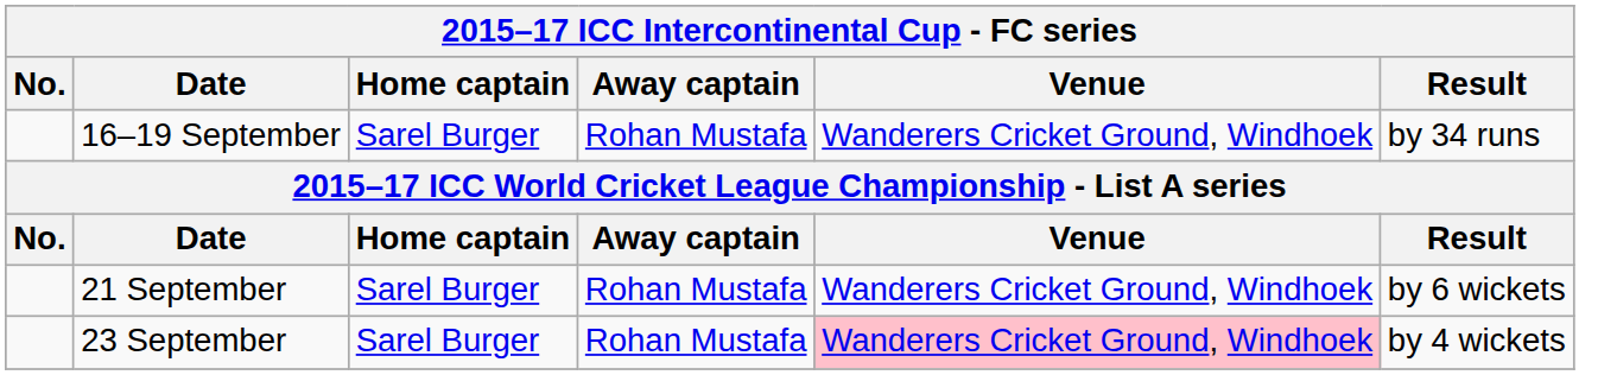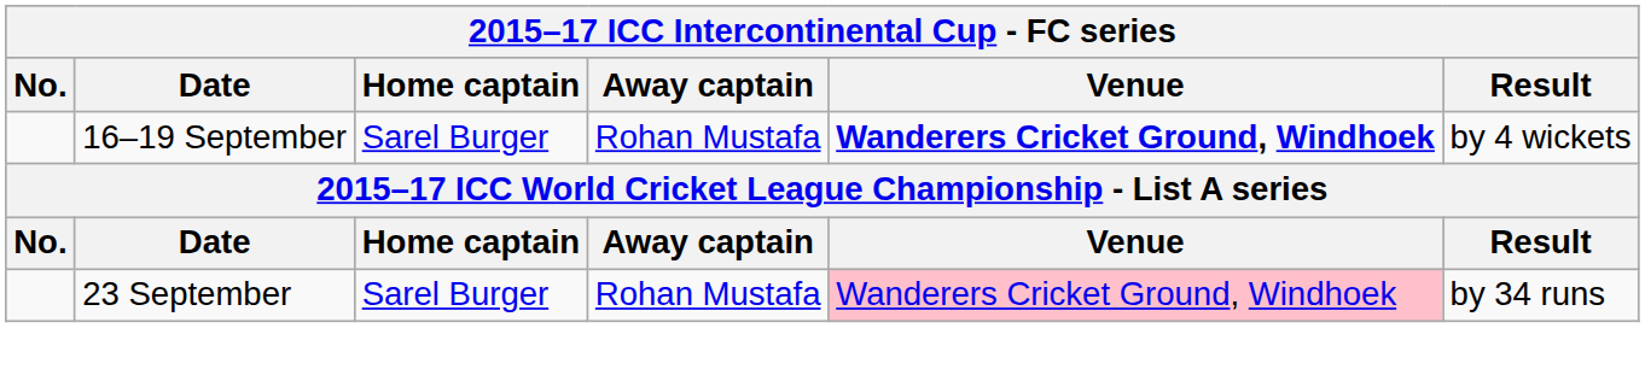 <table class="wikitable">
 <tr>
 <th colspan="6"><a href='#'>2015–17 ICC Intercontinental Cup</a> - FC series</th>
 </tr>
 <tr>
 <th>No.</th>
 <th>Date</th>
 <th>Home captain</th>
 <th>Away captain</th>
 <th>Venue</th>
 <th>Result</th>
 </tr>
 <tr>
 <td></td>
 <td>16–19 September</td>
 <td><a href='#'>Sarel Burger</a></td>
 <td><a href='#'>Rohan Mustafa</a></td>
-<td><a href='#'>Wanderers Cricket Ground</a>, <a href='#'>Windhoek</a></td>
-<td> by 34 runs</td>
+<td><strong><a href='#'>Wanderers Cricket Ground</a>, <a href='#'>Windhoek</a></strong></td>
+<td> by 4 wickets</td>
 </tr>
 <tr>
 <th colspan="6"><a href='#'>2015–17 ICC World Cricket League Championship</a> - List A series</th>
 </tr>
 <tr>
 <th>No.</th>
 <th>Date</th>
 <th>Home captain</th>
 <th>Away captain</th>
 <th>Venue</th>
 <th>Result</th>
 </tr>
 <tr>
 <td></td>
-<td>21 September</td>
-<td><a href='#'>Sarel Burger</a></td>
-<td><a href='#'>Rohan Mustafa</a></td>
-<td><a href='#'>Wanderers Cricket Ground</a>, <a href='#'>Windhoek</a></td>
-<td> by 6 wickets</td>
-</tr>
-<tr>
-<td></td>
 <td>23 September</td>
 <td><a href='#'>Sarel Burger</a></td>
 <td><a href='#'>Rohan Mustafa</a></td>
 <td style="background: pink;"><a href='#'>Wanderers Cricket Ground</a>, <a href='#'>Windhoek</a></td>
-<td> by 4 wickets</td>
+<td> by 34 runs</td>
 </tr>
 </table>
